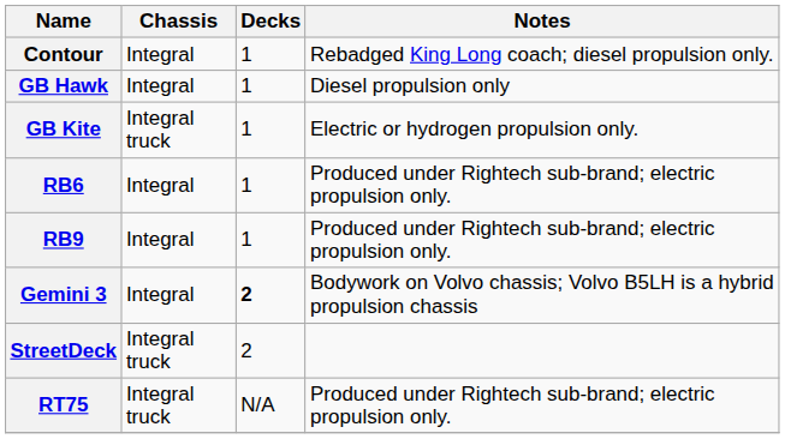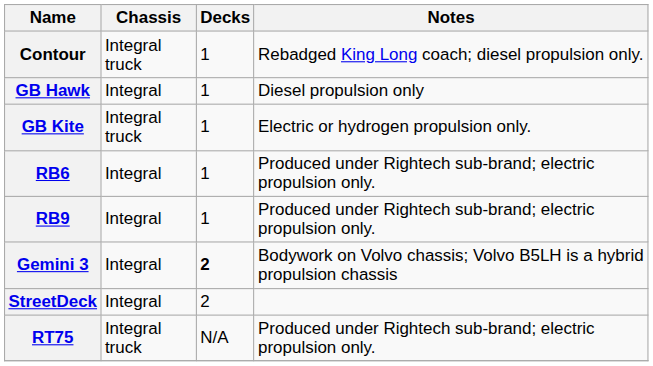 <table class="wikitable sortable">
 <tr>
 <th>Name</th>
 <th>Chassis</th>
 <th>Decks</th>
 <th>Notes</th>
 </tr>
 <tr>
 <th>Contour</th>
-<td>Integral</td>
+<td>Integral truck</td>
 <td>1</td>
 <td>Rebadged <a href='#'>King Long</a> coach; diesel propulsion only.</td>
 </tr>
 <tr>
 <th><a href='#'>GB Hawk</a></th>
 <td>Integral</td>
 <td>1</td>
 <td>Diesel propulsion only</td>
 </tr>
 <tr>
 <th><a href='#'>GB Kite</a></th>
 <td>Integral truck</td>
 <td>1</td>
 <td>Electric or hydrogen propulsion only.</td>
 </tr>
 <tr>
 <th><a href='#'>RB6</a></th>
 <td>Integral</td>
 <td>1</td>
 <td>Produced under Rightech sub-brand; electric propulsion only.</td>
 </tr>
 <tr>
 <th><a href='#'>RB9</a></th>
 <td>Integral</td>
 <td>1</td>
 <td>Produced under Rightech sub-brand; electric propulsion only.</td>
 </tr>
 <tr>
 <th><a href='#'>Gemini 3</a></th>
 <td>Integral</td>
 <td><strong>2</strong></td>
 <td>Bodywork on Volvo chassis; Volvo B5LH is a hybrid propulsion chassis</td>
 </tr>
 <tr>
 <th><a href='#'>StreetDeck</a></th>
-<td>Integral truck</td>
+<td>Integral</td>
 <td>2</td>
 <td></td>
 </tr>
 <tr>
 <th><a href='#'>RT75</a></th>
 <td>Integral truck</td>
 <td>N/A</td>
 <td>Produced under Rightech sub-brand; electric propulsion only.</td>
 </tr>
 <tr>
 </tr>
 </table>
